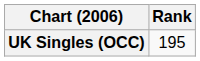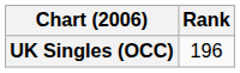 <table class="wikitable plainrowheaders" style="text-align:center">
 <tr>
 <th>Chart (2006)</th>
 <th>Rank</th>
 </tr>
 <tr>
 <th scope="row">UK Singles (OCC)</th>
-<td>195</td>
+<td>196</td>
 </tr>
 </table>
